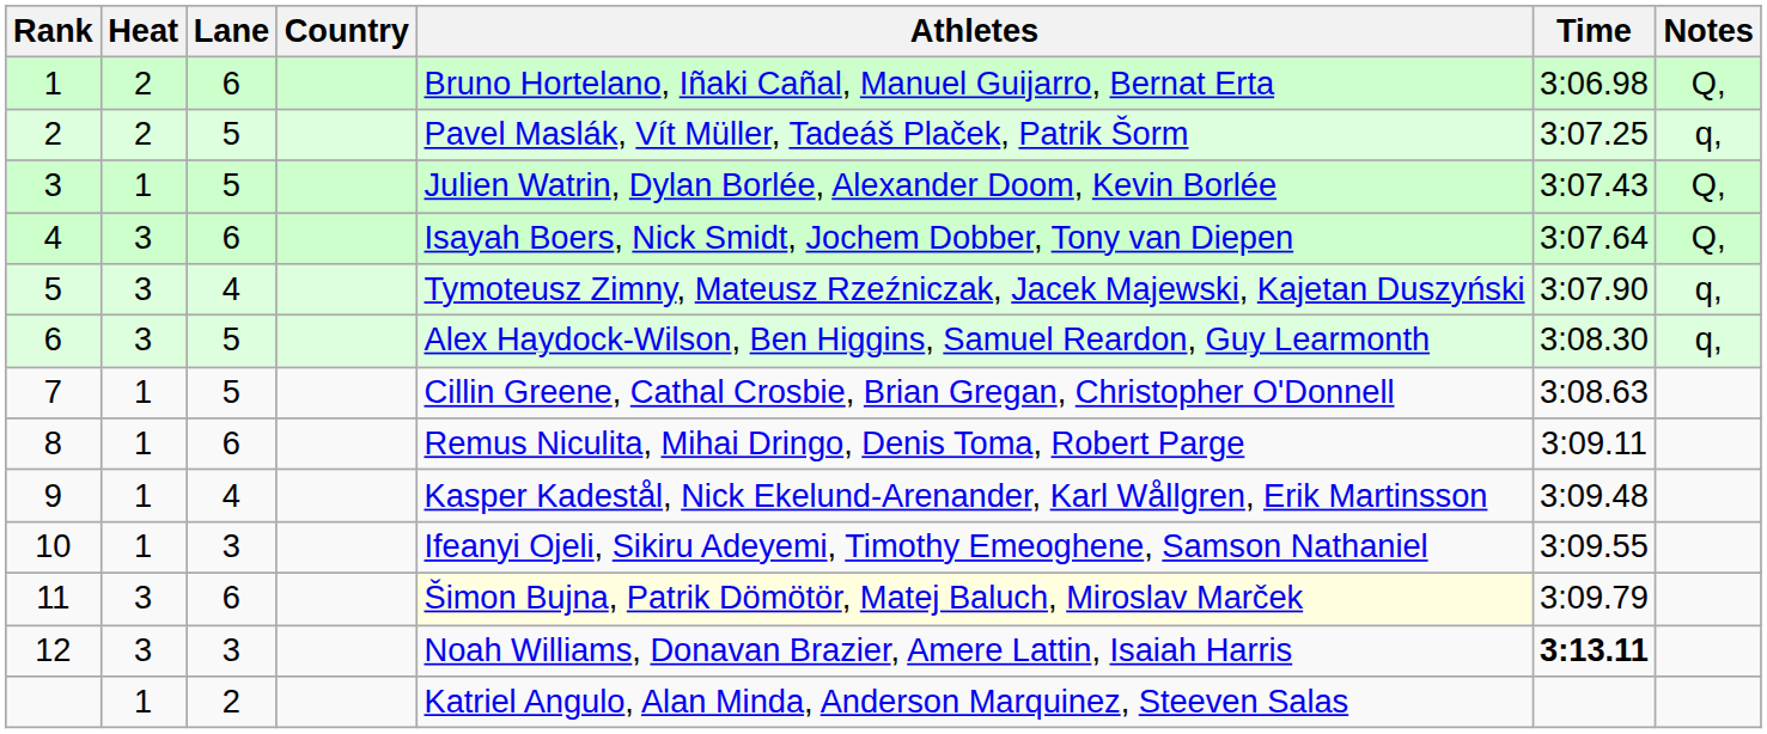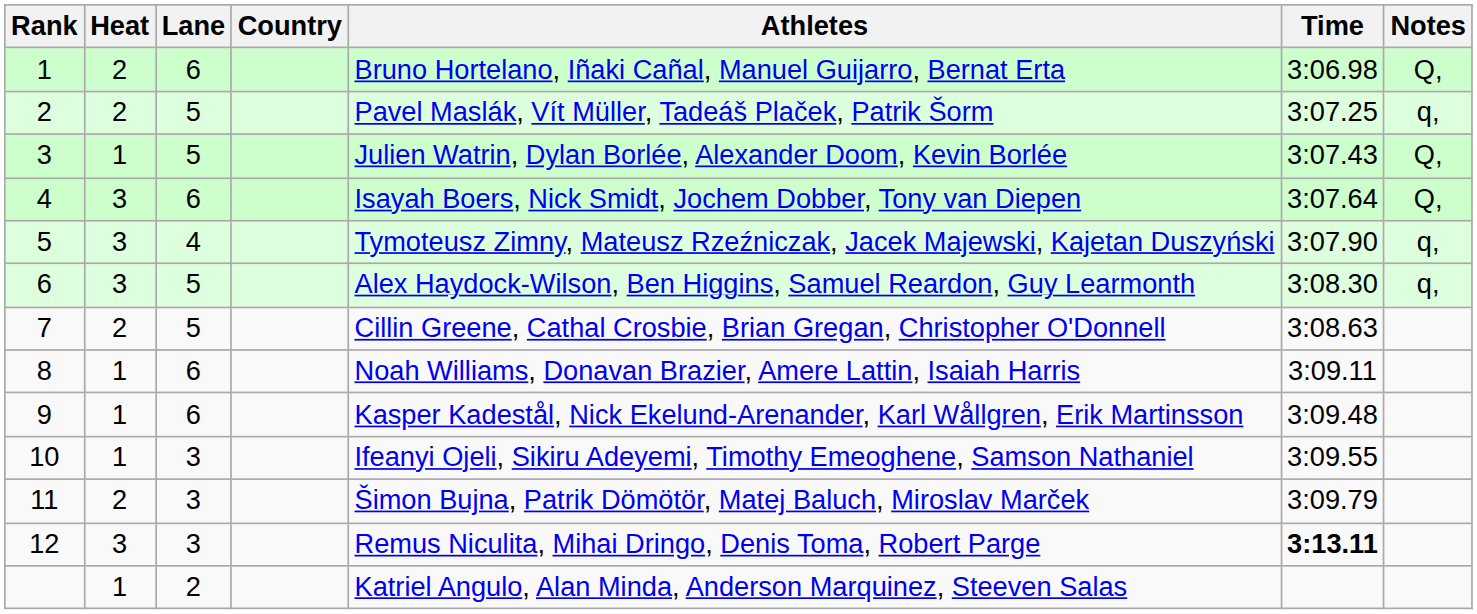 <table class="wikitable sortable" style="text-align:center">
 <tr>
 <th>Rank</th>
 <th>Heat</th>
 <th>Lane</th>
 <th>Country</th>
 <th>Athletes</th>
 <th>Time</th>
 <th>Notes</th>
 </tr>
 <tr bgcolor=ccffcc>
 <td>1</td>
 <td>2</td>
 <td>6</td>
 <td align=left></td>
 <td align=left><a href='#'>Bruno Hortelano</a>, <a href='#'>Iñaki Cañal</a>, <a href='#'>Manuel Guijarro</a>, <a href='#'>Bernat Erta</a></td>
 <td>3:06.98</td>
 <td>Q, </td>
 </tr>
 <tr bgcolor=ddffdd>
 <td>2</td>
 <td>2</td>
 <td>5</td>
 <td align=left></td>
 <td align=left><a href='#'>Pavel Maslák</a>, <a href='#'>Vít Müller</a>, <a href='#'>Tadeáš Plaček</a>, <a href='#'>Patrik Šorm</a></td>
 <td>3:07.25</td>
 <td>q, </td>
 </tr>
 <tr bgcolor=ccffcc>
 <td>3</td>
 <td>1</td>
 <td>5</td>
 <td align=left></td>
 <td align=left><a href='#'>Julien Watrin</a>, <a href='#'>Dylan Borlée</a>, <a href='#'>Alexander Doom</a>, <a href='#'>Kevin Borlée</a></td>
 <td>3:07.43</td>
 <td>Q, </td>
 </tr>
 <tr bgcolor=ccffcc>
 <td>4</td>
 <td>3</td>
 <td>6</td>
 <td align=left></td>
 <td align=left><a href='#'>Isayah Boers</a>, <a href='#'>Nick Smidt</a>, <a href='#'>Jochem Dobber</a>, <a href='#'>Tony van Diepen</a></td>
 <td>3:07.64</td>
 <td>Q, </td>
 </tr>
 <tr bgcolor=ddffdd>
 <td>5</td>
 <td>3</td>
 <td>4</td>
 <td align=left></td>
 <td align=left><a href='#'>Tymoteusz Zimny</a>, <a href='#'>Mateusz Rzeźniczak</a>, <a href='#'>Jacek Majewski</a>, <a href='#'>Kajetan Duszyński</a></td>
 <td>3:07.90</td>
 <td>q, </td>
 </tr>
 <tr bgcolor=ddffdd>
 <td>6</td>
 <td>3</td>
 <td>5</td>
 <td align=left></td>
 <td align=left><a href='#'>Alex Haydock-Wilson</a>, <a href='#'>Ben Higgins</a>, <a href='#'>Samuel Reardon</a>, <a href='#'>Guy Learmonth</a></td>
 <td>3:08.30</td>
 <td>q, </td>
 </tr>
 <tr>
 <td>7</td>
-<td>1</td>
+<td>2</td>
 <td>5</td>
 <td align=left></td>
 <td align=left><a href='#'>Cillin Greene</a>, <a href='#'>Cathal Crosbie</a>, <a href='#'>Brian Gregan</a>, <a href='#'>Christopher O'Donnell</a></td>
 <td>3:08.63</td>
 <td></td>
 </tr>
 <tr>
 <td>8</td>
 <td>1</td>
 <td>6</td>
 <td align=left></td>
-<td align=left><a href='#'>Remus Niculita</a>, <a href='#'>Mihai Dringo</a>, <a href='#'>Denis Toma</a>, <a href='#'>Robert Parge</a></td>
+<td align=left><a href='#'>Noah Williams</a>, <a href='#'>Donavan Brazier</a>, <a href='#'>Amere Lattin</a>, <a href='#'>Isaiah Harris</a></td>
 <td>3:09.11</td>
 <td></td>
 </tr>
 <tr>
 <td>9</td>
 <td>1</td>
-<td>4</td>
+<td>6</td>
 <td align=left></td>
 <td align=left><a href='#'>Kasper Kadestål</a>, <a href='#'>Nick Ekelund-Arenander</a>, <a href='#'>Karl Wållgren</a>, <a href='#'>Erik Martinsson</a></td>
 <td>3:09.48</td>
 <td></td>
 </tr>
 <tr>
 <td>10</td>
 <td>1</td>
 <td>3</td>
 <td align=left></td>
 <td align=left><a href='#'>Ifeanyi Ojeli</a>, <a href='#'>Sikiru Adeyemi</a>, <a href='#'>Timothy Emeoghene</a>, <a href='#'>Samson Nathaniel</a></td>
 <td>3:09.55</td>
 <td></td>
 </tr>
 <tr>
 <td>11</td>
+<td>2</td>
 <td>3</td>
-<td>6</td>
 <td align=left></td>
-<td align=left style="background: lightyellow;"><a href='#'>Šimon Bujna</a>, <a href='#'>Patrik Dömötör</a>, <a href='#'>Matej Baluch</a>, <a href='#'>Miroslav Marček</a></td>
+<td align=left><a href='#'>Šimon Bujna</a>, <a href='#'>Patrik Dömötör</a>, <a href='#'>Matej Baluch</a>, <a href='#'>Miroslav Marček</a></td>
 <td>3:09.79</td>
 <td></td>
 </tr>
 <tr>
 <td>12</td>
 <td>3</td>
 <td>3</td>
 <td align=left></td>
-<td align=left><a href='#'>Noah Williams</a>, <a href='#'>Donavan Brazier</a>, <a href='#'>Amere Lattin</a>, <a href='#'>Isaiah Harris</a></td>
+<td align=left><a href='#'>Remus Niculita</a>, <a href='#'>Mihai Dringo</a>, <a href='#'>Denis Toma</a>, <a href='#'>Robert Parge</a></td>
 <td><strong>3:13.11</strong></td>
 <td></td>
 </tr>
 <tr>
 <td></td>
 <td>1</td>
 <td>2</td>
 <td align=left></td>
 <td align=left><a href='#'>Katriel Angulo</a>, <a href='#'>Alan Minda</a>, <a href='#'>Anderson Marquinez</a>, <a href='#'>Steeven Salas</a></td>
 <td></td>
 <td></td>
 </tr>
 </table>
